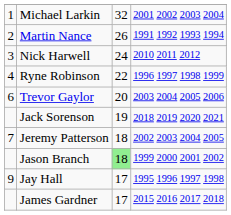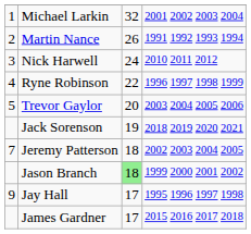 <table class="wikitable">
 <tr>
 </tr>
 <tr>
 <td>1</td>
 <td>Michael Larkin</td>
 <td>32</td>
 <td style="font-size:80%;"><a href='#'>2001</a> <a href='#'>2002</a> <a href='#'>2003</a> <a href='#'>2004</a></td>
 </tr>
 <tr>
 <td>2</td>
 <td><a href='#'>Martin Nance</a></td>
 <td>26</td>
 <td style="font-size:80%;"><a href='#'>1991</a> <a href='#'>1992</a> <a href='#'>1993</a> <a href='#'>1994</a></td>
 </tr>
 <tr>
 <td>3</td>
 <td>Nick Harwell</td>
 <td>24</td>
 <td style="font-size:80%;"><a href='#'>2010</a> <a href='#'>2011</a> <a href='#'>2012</a></td>
 </tr>
 <tr>
 <td>4</td>
 <td>Ryne Robinson</td>
 <td>22</td>
 <td style="font-size:80%;"><a href='#'>1996</a> <a href='#'>1997</a> <a href='#'>1998</a> <a href='#'>1999</a></td>
 </tr>
 <tr>
-<td>6</td>
+<td>5</td>
 <td><a href='#'>Trevor Gaylor</a></td>
 <td>20</td>
 <td style="font-size:80%;"><a href='#'>2003</a> <a href='#'>2004</a> <a href='#'>2005</a> <a href='#'>2006</a></td>
 </tr>
 <tr>
 <td></td>
 <td>Jack Sorenson</td>
 <td>19</td>
 <td style="font-size:80%;"><a href='#'>2018</a> <a href='#'>2019</a> <a href='#'>2020</a> <a href='#'>2021</a></td>
 </tr>
 <tr>
 <td>7</td>
 <td>Jeremy Patterson</td>
 <td>18</td>
 <td style="font-size:80%;"><a href='#'>2002</a> <a href='#'>2003</a> <a href='#'>2004</a> <a href='#'>2005</a></td>
 </tr>
 <tr>
 <td></td>
 <td>Jason Branch</td>
 <td style="background: lightgreen;">18</td>
 <td style="font-size:80%;"><a href='#'>1999</a> <a href='#'>2000</a> <a href='#'>2001</a> <a href='#'>2002</a></td>
 </tr>
 <tr>
 <td>9</td>
 <td>Jay Hall</td>
 <td>17</td>
 <td style="font-size:80%;"><a href='#'>1995</a> <a href='#'>1996</a> <a href='#'>1997</a> <a href='#'>1998</a></td>
 </tr>
 <tr>
 <td></td>
 <td>James Gardner</td>
 <td>17</td>
 <td style="font-size:80%;"><a href='#'>2015</a> <a href='#'>2016</a> <a href='#'>2017</a> <a href='#'>2018</a></td>
 </tr>
 </table>
